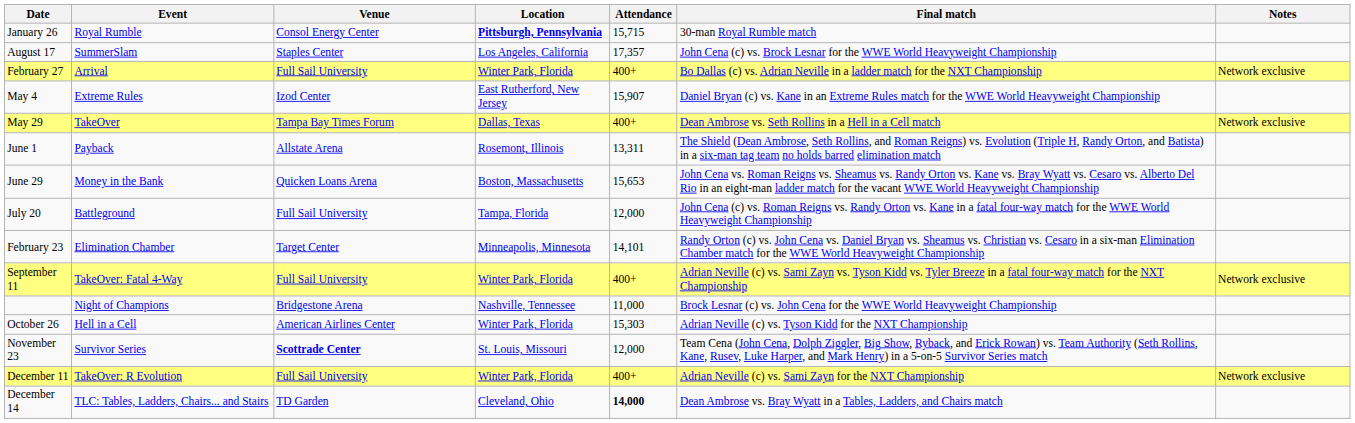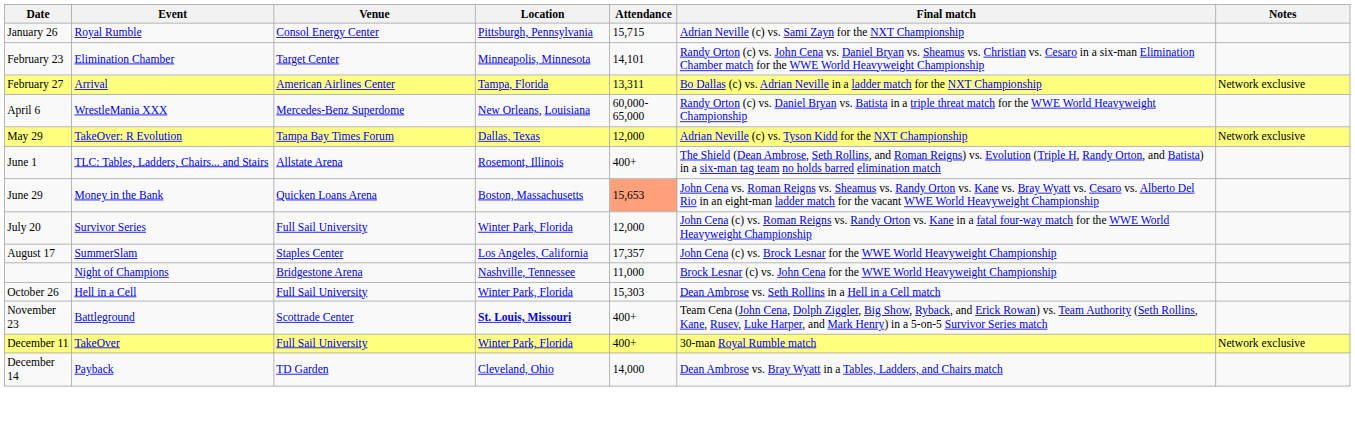 <table id="Past_events_2014" class="sortable wikitable succession-box" style="font-size:85%; width:100%">
 <tr>
 <th scope="col" style="width:5%;">Date</th>
 <th scope="col" style="width:15%;">Event</th>
 <th scope="col" style="width:15%;">Venue</th>
 <th scope="col" style="width:10%;">Location</th>
 <th scope="col" style="width:5%;">Attendance</th>
 <th scope="col" style="width:40%;">Final match</th>
 <th scope="col" style="width:10%;">Notes</th>
 </tr>
 <tr>
 <td>January 26</td>
 <td><a href='#'>Royal Rumble</a></td>
 <td><a href='#'>Consol Energy Center</a></td>
-<td><strong><a href='#'>Pittsburgh, Pennsylvania</a></strong></td>
+<td><a href='#'>Pittsburgh, Pennsylvania</a></td>
 <td>15,715</td>
-<td>30-man <a href='#'>Royal Rumble match</a></td>
-<td></td>
-</tr>
-<tr>
-<td>August 17</td>
-<td><a href='#'>SummerSlam</a></td>
-<td><a href='#'>Staples Center</a></td>
-<td><a href='#'>Los Angeles, California</a></td>
-<td>17,357</td>
-<td><a href='#'>John Cena</a> (c) vs. <a href='#'>Brock Lesnar</a> for the <a href='#'>WWE World Heavyweight Championship</a></td>
-<td></td>
-</tr>
-<tr style="background: #FFFF80;">
-<td>February 27</td>
-<td><a href='#'>Arrival</a></td>
-<td><a href='#'>Full Sail University</a></td>
-<td><a href='#'>Winter Park, Florida</a></td>
-<td>400+</td>
-<td><a href='#'>Bo Dallas</a> (c) vs. <a href='#'>Adrian Neville</a> in a <a href='#'>ladder match</a> for the <a href='#'>NXT Championship</a></td>
-<td>Network exclusive</td>
-</tr>
-<tr>
-<td>May 4</td>
-<td><a href='#'>Extreme Rules</a></td>
-<td><a href='#'>Izod Center</a></td>
-<td><a href='#'>East Rutherford, New Jersey</a></td>
-<td>15,907</td>
-<td><a href='#'>Daniel Bryan</a> (c) vs. <a href='#'>Kane</a> in an <a href='#'>Extreme Rules match</a> for the <a href='#'>WWE World Heavyweight Championship</a></td>
-<td></td>
-</tr>
-<tr style="background: #FFFF80;">
-<td>May 29</td>
-<td><a href='#'>TakeOver</a></td>
-<td><a href='#'>Tampa Bay Times Forum</a></td>
-<td><a href='#'>Dallas, Texas</a></td>
-<td>400+</td>
-<td><a href='#'>Dean Ambrose</a> vs. <a href='#'>Seth Rollins</a> in a <a href='#'>Hell in a Cell match</a></td>
-<td>Network exclusive</td>
-</tr>
-<tr>
-<td>June 1</td>
-<td><a href='#'>Payback</a></td>
-<td><a href='#'>Allstate Arena</a></td>
-<td><a href='#'>Rosemont, Illinois</a></td>
-<td>13,311</td>
-<td><a href='#'>The Shield</a> (<a href='#'>Dean Ambrose</a>, <a href='#'>Seth Rollins</a>, and <a href='#'>Roman Reigns</a>) vs. <a href='#'>Evolution</a> (<a href='#'>Triple H</a>, <a href='#'>Randy Orton</a>, and <a href='#'>Batista</a>) in a <a href='#'>six-man tag team</a> <a href='#'>no holds barred</a> <a href='#'>elimination match</a></td>
-<td></td>
-</tr>
-<tr>
-<td>June 29</td>
-<td><a href='#'>Money in the Bank</a></td>
-<td><a href='#'>Quicken Loans Arena</a></td>
-<td><a href='#'>Boston, Massachusetts</a></td>
-<td>15,653</td>
-<td><a href='#'>John Cena</a> vs. <a href='#'>Roman Reigns</a> vs. <a href='#'>Sheamus</a> vs. <a href='#'>Randy Orton</a> vs. <a href='#'>Kane</a> vs. <a href='#'>Bray Wyatt</a> vs. <a href='#'>Cesaro</a> vs. <a href='#'>Alberto Del Rio</a> in an eight-man <a href='#'>ladder match</a> for the vacant <a href='#'>WWE World Heavyweight Championship</a></td>
-<td></td>
-</tr>
-<tr>
-<td>July 20</td>
-<td><a href='#'>Battleground</a></td>
-<td><a href='#'>Full Sail University</a></td>
-<td><a href='#'>Tampa, Florida</a></td>
-<td>12,000</td>
-<td><a href='#'>John Cena</a> (c) vs. <a href='#'>Roman Reigns</a> vs. <a href='#'>Randy Orton</a> vs. <a href='#'>Kane</a> in a <a href='#'>fatal four-way match</a> for the <a href='#'>WWE World Heavyweight Championship</a></td>
+<td><a href='#'>Adrian Neville</a> (c) vs. <a href='#'>Sami Zayn</a> for the <a href='#'>NXT Championship</a></td>
 <td></td>
 </tr>
 <tr>
 <td>February 23</td>
 <td><a href='#'>Elimination Chamber</a></td>
 <td><a href='#'>Target Center</a></td>
 <td><a href='#'>Minneapolis, Minnesota</a></td>
 <td>14,101</td>
 <td><a href='#'>Randy Orton</a> (c) vs. <a href='#'>John Cena</a> vs. <a href='#'>Daniel Bryan</a> vs. <a href='#'>Sheamus</a> vs. <a href='#'>Christian</a> vs. <a href='#'>Cesaro</a> in a six-man <a href='#'>Elimination Chamber match</a> for the <a href='#'>WWE World Heavyweight Championship</a></td>
 <td></td>
 </tr>
 <tr style="background: #FFFF80;">
-<td>September 11</td>
-<td><a href='#'>TakeOver: Fatal 4-Way</a></td>
+<td>February 27</td>
+<td><a href='#'>Arrival</a></td>
+<td><a href='#'>American Airlines Center</a></td>
+<td><a href='#'>Tampa, Florida</a></td>
+<td>13,311</td>
+<td><a href='#'>Bo Dallas</a> (c) vs. <a href='#'>Adrian Neville</a> in a <a href='#'>ladder match</a> for the <a href='#'>NXT Championship</a></td>
+<td>Network exclusive</td>
+</tr>
+<tr>
+<td>April 6</td>
+<td><a href='#'>WrestleMania XXX</a></td>
+<td><a href='#'>Mercedes-Benz Superdome</a></td>
+<td><a href='#'>New Orleans</a>, <a href='#'>Louisiana</a></td>
+<td>60,000-65,000</td>
+<td><a href='#'>Randy Orton</a> (c) vs. <a href='#'>Daniel Bryan</a> vs. <a href='#'>Batista</a> in a <a href='#'>triple threat match</a> for the <a href='#'>WWE World Heavyweight Championship</a></td>
+<td></td>
+</tr>
+<tr style="background: #FFFF80;">
+<td>May 29</td>
+<td><a href='#'>TakeOver: R Evolution</a></td>
+<td><a href='#'>Tampa Bay Times Forum</a></td>
+<td><a href='#'>Dallas, Texas</a></td>
+<td>12,000</td>
+<td><a href='#'>Adrian Neville</a> (c) vs. <a href='#'>Tyson Kidd</a> for the <a href='#'>NXT Championship</a></td>
+<td>Network exclusive</td>
+</tr>
+<tr>
+<td>June 1</td>
+<td><a href='#'>TLC: Tables, Ladders, Chairs... and Stairs</a></td>
+<td><a href='#'>Allstate Arena</a></td>
+<td><a href='#'>Rosemont, Illinois</a></td>
+<td>400+</td>
+<td><a href='#'>The Shield</a> (<a href='#'>Dean Ambrose</a>, <a href='#'>Seth Rollins</a>, and <a href='#'>Roman Reigns</a>) vs. <a href='#'>Evolution</a> (<a href='#'>Triple H</a>, <a href='#'>Randy Orton</a>, and <a href='#'>Batista</a>) in a <a href='#'>six-man tag team</a> <a href='#'>no holds barred</a> <a href='#'>elimination match</a></td>
+<td></td>
+</tr>
+<tr>
+<td>June 29</td>
+<td><a href='#'>Money in the Bank</a></td>
+<td><a href='#'>Quicken Loans Arena</a></td>
+<td><a href='#'>Boston, Massachusetts</a></td>
+<td style="background: lightsalmon;">15,653</td>
+<td><a href='#'>John Cena</a> vs. <a href='#'>Roman Reigns</a> vs. <a href='#'>Sheamus</a> vs. <a href='#'>Randy Orton</a> vs. <a href='#'>Kane</a> vs. <a href='#'>Bray Wyatt</a> vs. <a href='#'>Cesaro</a> vs. <a href='#'>Alberto Del Rio</a> in an eight-man <a href='#'>ladder match</a> for the vacant <a href='#'>WWE World Heavyweight Championship</a></td>
+<td></td>
+</tr>
+<tr>
+<td>July 20</td>
+<td><a href='#'>Survivor Series</a></td>
 <td><a href='#'>Full Sail University</a></td>
 <td><a href='#'>Winter Park, Florida</a></td>
-<td>400+</td>
-<td><a href='#'>Adrian Neville</a> (c) vs. <a href='#'>Sami Zayn</a> vs. <a href='#'>Tyson Kidd</a> vs. <a href='#'>Tyler Breeze</a> in a <a href='#'>fatal four-way match</a> for the <a href='#'>NXT Championship</a></td>
-<td>Network exclusive</td>
+<td>12,000</td>
+<td><a href='#'>John Cena</a> (c) vs. <a href='#'>Roman Reigns</a> vs. <a href='#'>Randy Orton</a> vs. <a href='#'>Kane</a> in a <a href='#'>fatal four-way match</a> for the <a href='#'>WWE World Heavyweight Championship</a></td>
+<td></td>
+</tr>
+<tr>
+<td>August 17</td>
+<td><a href='#'>SummerSlam</a></td>
+<td><a href='#'>Staples Center</a></td>
+<td><a href='#'>Los Angeles, California</a></td>
+<td>17,357</td>
+<td><a href='#'>John Cena</a> (c) vs. <a href='#'>Brock Lesnar</a> for the <a href='#'>WWE World Heavyweight Championship</a></td>
+<td></td>
 </tr>
 <tr>
 <td></td>
 <td><a href='#'>Night of Champions</a></td>
 <td><a href='#'>Bridgestone Arena</a></td>
 <td><a href='#'>Nashville, Tennessee</a></td>
 <td>11,000</td>
 <td><a href='#'>Brock Lesnar</a> (c) vs. <a href='#'>John Cena</a> for the <a href='#'>WWE World Heavyweight Championship</a></td>
 <td></td>
 </tr>
 <tr>
 <td>October 26</td>
 <td><a href='#'>Hell in a Cell</a></td>
-<td><a href='#'>American Airlines Center</a></td>
+<td><a href='#'>Full Sail University</a></td>
 <td><a href='#'>Winter Park, Florida</a></td>
 <td>15,303</td>
-<td><a href='#'>Adrian Neville</a> (c) vs. <a href='#'>Tyson Kidd</a> for the <a href='#'>NXT Championship</a></td>
+<td><a href='#'>Dean Ambrose</a> vs. <a href='#'>Seth Rollins</a> in a <a href='#'>Hell in a Cell match</a></td>
 <td></td>
 </tr>
 <tr>
 <td>November 23</td>
-<td><a href='#'>Survivor Series</a></td>
-<td><strong><a href='#'>Scottrade Center</a></strong></td>
-<td><a href='#'>St. Louis, Missouri</a></td>
-<td>12,000</td>
+<td><a href='#'>Battleground</a></td>
+<td><a href='#'>Scottrade Center</a></td>
+<td><strong><a href='#'>St. Louis, Missouri</a></strong></td>
+<td>400+</td>
 <td>Team Cena (<a href='#'>John Cena</a>, <a href='#'>Dolph Ziggler</a>, <a href='#'>Big Show</a>, <a href='#'>Ryback</a>, and <a href='#'>Erick Rowan</a>) vs. <a href='#'>Team Authority</a> (<a href='#'>Seth Rollins</a>, <a href='#'>Kane</a>, <a href='#'>Rusev</a>, <a href='#'>Luke Harper</a>, and <a href='#'>Mark Henry</a>) in a 5-on-5 <a href='#'>Survivor Series match</a></td>
 <td></td>
 </tr>
 <tr style="background: #FFFF80;">
 <td>December 11</td>
-<td><a href='#'>TakeOver: R Evolution</a></td>
+<td><a href='#'>TakeOver</a></td>
 <td><a href='#'>Full Sail University</a></td>
 <td><a href='#'>Winter Park, Florida</a></td>
 <td>400+</td>
-<td><a href='#'>Adrian Neville</a> (c) vs. <a href='#'>Sami Zayn</a> for the <a href='#'>NXT Championship</a></td>
+<td>30-man <a href='#'>Royal Rumble match</a></td>
 <td>Network exclusive</td>
 </tr>
 <tr>
 <td>December 14</td>
-<td><a href='#'>TLC: Tables, Ladders, Chairs... and Stairs</a></td>
+<td><a href='#'>Payback</a></td>
 <td><a href='#'>TD Garden</a></td>
 <td><a href='#'>Cleveland, Ohio</a></td>
-<td><strong>14,000</strong></td>
+<td>14,000</td>
 <td><a href='#'>Dean Ambrose</a> vs. <a href='#'>Bray Wyatt</a> in a <a href='#'>Tables, Ladders, and Chairs match</a></td>
 <td></td>
 </tr>
 </table>
